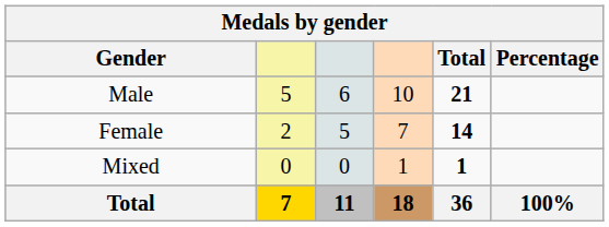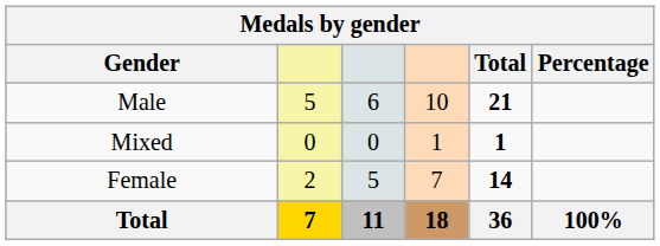 <table class=wikitable style="font-size:85%; text-align:center;float:right;clear:right;margin-left:1em;">
 <tr>
 <th colspan=6>Medals by gender</th>
 </tr>
 <tr>
 <th width=150>Gender</th>
 <th scope="col" width=30 style="background:#F7F6A8;"></th>
 <th scope="col" width=30 style="background:#DCE5E5;"></th>
 <th scope="col" width=30 style="background:#FFDAB9;"></th>
 <th width=30>Total</th>
 <th width=30>Percentage</th>
 </tr>
 <tr>
 <td>Male</td>
 <td bgcolor=F7F6A8>5</td>
 <td bgcolor=DCE5E5>6</td>
 <td bgcolor=FFDAB9>10</td>
 <td><strong>21</strong></td>
 <td></td>
 </tr>
 <tr>
+<td>Mixed</td>
+<td bgcolor=F7F6A8>0</td>
+<td bgcolor=DCE5E5>0</td>
+<td bgcolor=FFDAB9>1</td>
+<td><strong>1</strong></td>
+<td></td>
+</tr>
+<tr>
 <td>Female</td>
 <td bgcolor=F7F6A8>2</td>
 <td bgcolor=DCE5E5>5</td>
 <td bgcolor=FFDAB9>7</td>
 <td><strong>14</strong></td>
-<td></td>
-</tr>
-<tr>
-<td>Mixed</td>
-<td bgcolor=F7F6A8>0</td>
-<td bgcolor=DCE5E5>0</td>
-<td bgcolor=FFDAB9>1</td>
-<td><strong>1</strong></td>
 <td></td>
 </tr>
 <tr>
 <th>Total</th>
 <th style=background:gold>7</th>
 <th style=background:silver>11</th>
 <th style=background:#c96>18</th>
 <th>36</th>
 <th>100%</th>
 </tr>
 </table>
